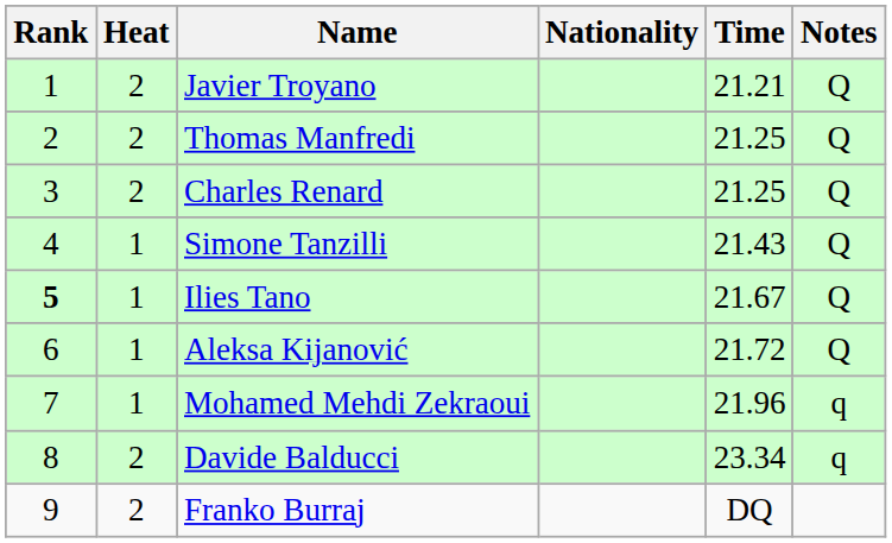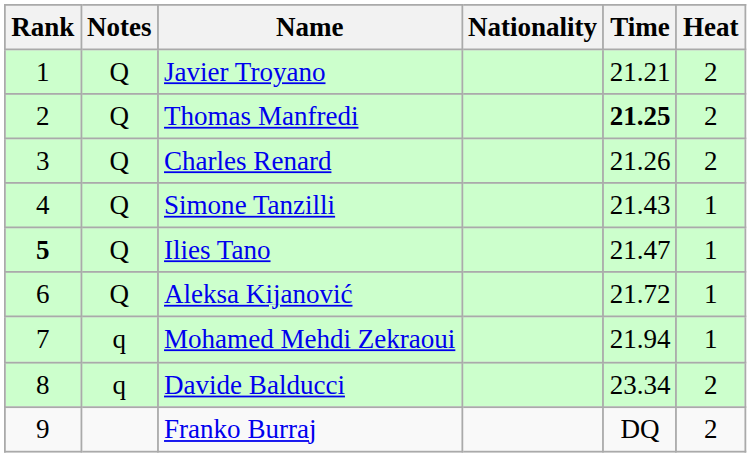 <table class="wikitable sortable" style="text-align:center;font-size:95%">
 <tr>
 <th>Rank</th>
-<th>Heat</th>
+<th>Notes</th>
 <th>Name</th>
 <th>Nationality</th>
 <th>Time</th>
-<th>Notes</th>
+<th>Heat</th>
 </tr>
 <tr bgcolor=ccffcc>
 <td>1</td>
-<td>2</td>
+<td>Q</td>
 <td align=left><a href='#'>Javier Troyano</a></td>
 <td align=left></td>
 <td>21.21</td>
-<td>Q</td>
+<td>2</td>
 </tr>
 <tr bgcolor=ccffcc>
 <td>2</td>
-<td>2</td>
+<td>Q</td>
 <td align=left><a href='#'>Thomas Manfredi</a></td>
 <td align=left></td>
-<td>21.25</td>
-<td>Q</td>
+<td><strong>21.25</strong></td>
+<td>2</td>
 </tr>
 <tr bgcolor=ccffcc>
 <td>3</td>
-<td>2</td>
+<td>Q</td>
 <td align=left><a href='#'>Charles Renard</a></td>
 <td align=left></td>
-<td>21.25</td>
-<td>Q</td>
+<td>21.26</td>
+<td>2</td>
 </tr>
 <tr bgcolor=ccffcc>
 <td>4</td>
-<td>1</td>
+<td>Q</td>
 <td align=left><a href='#'>Simone Tanzilli</a></td>
 <td align=left></td>
 <td>21.43</td>
-<td>Q</td>
+<td>1</td>
 </tr>
 <tr bgcolor=ccffcc>
 <td><strong>5</strong></td>
-<td>1</td>
+<td>Q</td>
 <td align=left><a href='#'>Ilies Tano</a></td>
 <td align=left></td>
-<td>21.67</td>
-<td>Q</td>
+<td>21.47</td>
+<td>1</td>
 </tr>
 <tr bgcolor=ccffcc>
 <td>6</td>
-<td>1</td>
+<td>Q</td>
 <td align=left><a href='#'>Aleksa Kijanović</a></td>
 <td align=left></td>
 <td>21.72</td>
-<td>Q</td>
+<td>1</td>
 </tr>
 <tr bgcolor=ccffcc>
 <td>7</td>
-<td>1</td>
+<td>q</td>
 <td align=left><a href='#'>Mohamed Mehdi Zekraoui</a></td>
 <td align=left></td>
-<td>21.96</td>
-<td>q</td>
+<td>21.94</td>
+<td>1</td>
 </tr>
 <tr bgcolor=ccffcc>
 <td>8</td>
-<td>2</td>
+<td>q</td>
 <td align=left><a href='#'>Davide Balducci</a></td>
 <td align=left></td>
 <td>23.34</td>
-<td>q</td>
+<td>2</td>
 </tr>
 <tr>
 <td>9</td>
-<td>2</td>
+<td></td>
 <td align=left><a href='#'>Franko Burraj</a></td>
 <td align=left></td>
 <td>DQ</td>
-<td></td>
+<td>2</td>
 </tr>
 </table>
